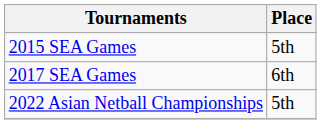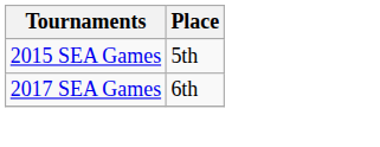 <table class="wikitable">
 <tr>
 <th>Tournaments</th>
 <th>Place</th>
 </tr>
 <tr>
 <td><a href='#'>2015 SEA Games</a></td>
 <td>5th</td>
 </tr>
 <tr>
 <td><a href='#'>2017 SEA Games</a></td>
 <td>6th</td>
 </tr>
 <tr>
-<td><a href='#'>2022 Asian Netball Championships</a></td>
-<td>5th</td>
-</tr>
-<tr>
 </tr>
 </table>
